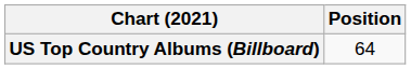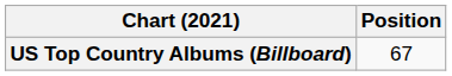 <table class="wikitable plainrowheaders" style="text-align:center">
 <tr>
 <th scope="col">Chart (2021)</th>
 <th scope="col">Position</th>
 </tr>
 <tr>
 <th scope="row">US Top Country Albums (<em>Billboard</em>)</th>
-<td>64</td>
+<td>67</td>
 </tr>
 </table>
